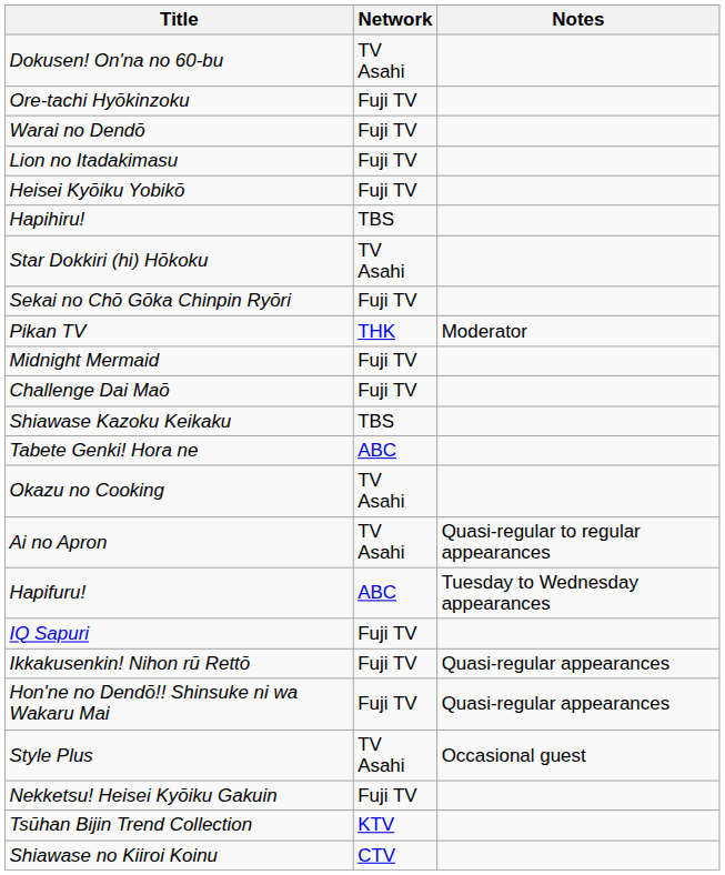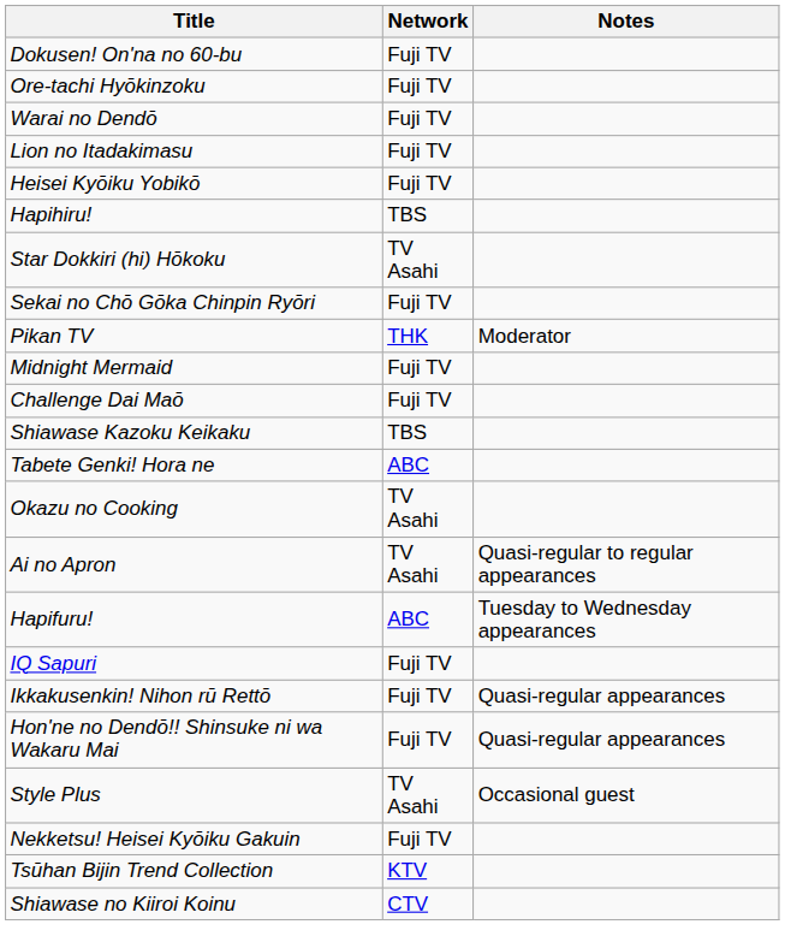 <table class="wikitable">
 <tr>
 <th>Title</th>
 <th>Network</th>
 <th>Notes</th>
 </tr>
 <tr>
 <td><em>Dokusen! On'na no 60-bu</em></td>
-<td>TV Asahi</td>
+<td>Fuji TV</td>
 <td></td>
 </tr>
 <tr>
 <td><em>Ore-tachi Hyōkinzoku</em></td>
 <td>Fuji TV</td>
 <td></td>
 </tr>
 <tr>
 <td><em>Warai no Dendō</em></td>
 <td>Fuji TV</td>
 <td></td>
 </tr>
 <tr>
 <td><em>Lion no Itadakimasu</em></td>
 <td>Fuji TV</td>
 <td></td>
 </tr>
 <tr>
 <td><em>Heisei Kyōiku Yobikō</em></td>
 <td>Fuji TV</td>
 <td></td>
 </tr>
 <tr>
 <td><em>Hapihiru!</em></td>
 <td>TBS</td>
 <td></td>
 </tr>
 <tr>
 <td><em>Star Dokkiri (hi) Hōkoku</em></td>
 <td>TV Asahi</td>
 <td></td>
 </tr>
 <tr>
 <td><em>Sekai no Chō Gōka Chinpin Ryōri</em></td>
 <td>Fuji TV</td>
 <td></td>
 </tr>
 <tr>
 <td><em>Pikan TV</em></td>
 <td><a href='#'>THK</a></td>
 <td>Moderator</td>
 </tr>
 <tr>
 <td><em>Midnight Mermaid</em></td>
 <td>Fuji TV</td>
 <td></td>
 </tr>
 <tr>
 <td><em>Challenge Dai Maō</em></td>
 <td>Fuji TV</td>
 <td></td>
 </tr>
 <tr>
 <td><em>Shiawase Kazoku Keikaku</em></td>
 <td>TBS</td>
 <td></td>
 </tr>
 <tr>
 <td><em>Tabete Genki! Hora ne</em></td>
 <td><a href='#'>ABC</a></td>
 <td></td>
 </tr>
 <tr>
 <td><em>Okazu no Cooking</em></td>
 <td>TV Asahi</td>
 <td></td>
 </tr>
 <tr>
 <td><em>Ai no Apron</em></td>
 <td>TV Asahi</td>
 <td>Quasi-regular to regular appearances</td>
 </tr>
 <tr>
 <td><em>Hapifuru!</em></td>
 <td><a href='#'>ABC</a></td>
 <td>Tuesday to Wednesday appearances</td>
 </tr>
 <tr>
 <td><em><a href='#'>IQ Sapuri</a></em></td>
 <td>Fuji TV</td>
 <td></td>
 </tr>
 <tr>
 <td><em>Ikkakusenkin! Nihon rū Rettō</em></td>
 <td>Fuji TV</td>
 <td>Quasi-regular appearances</td>
 </tr>
 <tr>
 <td><em>Hon'ne no Dendō!! Shinsuke ni wa Wakaru Mai</em></td>
 <td>Fuji TV</td>
 <td>Quasi-regular appearances</td>
 </tr>
 <tr>
 <td><em>Style Plus</em></td>
 <td>TV Asahi</td>
 <td>Occasional guest</td>
 </tr>
 <tr>
 <td><em>Nekketsu! Heisei Kyōiku Gakuin</em></td>
 <td>Fuji TV</td>
 <td></td>
 </tr>
 <tr>
 <td><em>Tsūhan Bijin Trend Collection</em></td>
 <td><a href='#'>KTV</a></td>
 <td></td>
 </tr>
 <tr>
 <td><em>Shiawase no Kiiroi Koinu</em></td>
 <td><a href='#'>CTV</a></td>
 <td></td>
 </tr>
 </table>
